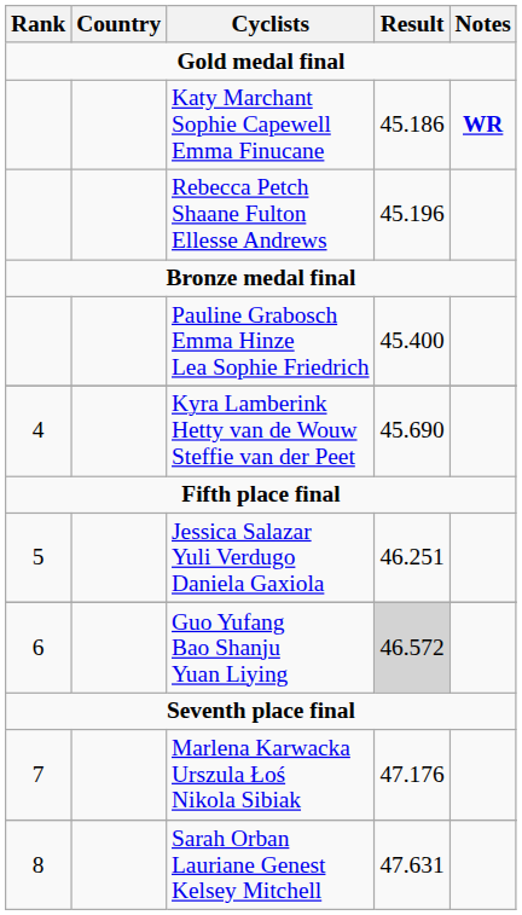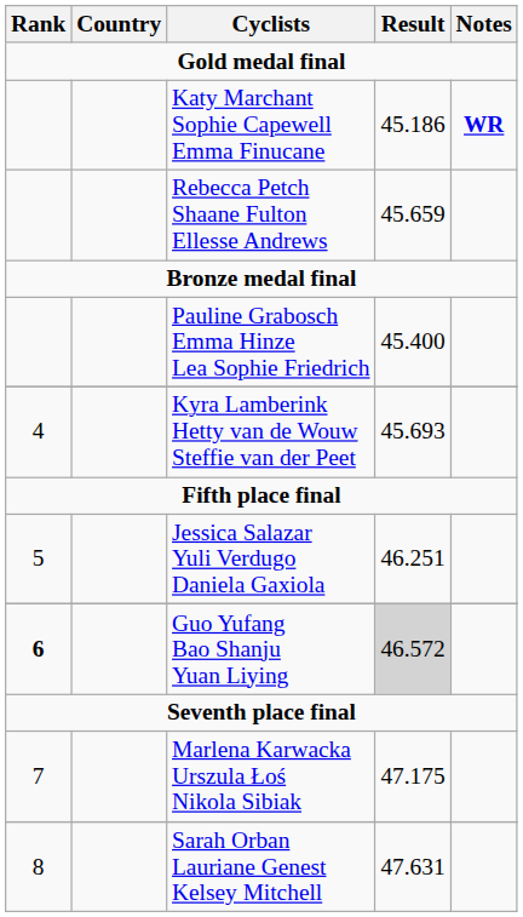 <table class="wikitable" style="text-align:center">
 <tr>
 <th>Rank</th>
 <th>Country</th>
 <th>Cyclists</th>
 <th>Result</th>
 <th>Notes</th>
 </tr>
 <tr>
 <td colspan=5><strong>Gold medal final</strong></td>
 </tr>
 <tr>
 <td></td>
 <td align=left></td>
 <td align=left><a href='#'>Katy Marchant</a><br><a href='#'>Sophie Capewell</a><br><a href='#'>Emma Finucane</a></td>
 <td>45.186</td>
 <td><strong><a href='#'>WR</a></strong></td>
 </tr>
 <tr>
 <td></td>
 <td align=left></td>
 <td align=left><a href='#'>Rebecca Petch</a><br><a href='#'>Shaane Fulton</a><br><a href='#'>Ellesse Andrews</a></td>
-<td>45.196</td>
+<td>45.659</td>
 <td></td>
 </tr>
 <tr>
 <td colspan=5><strong>Bronze medal final</strong></td>
 </tr>
 <tr>
 <td></td>
 <td align=left></td>
 <td align=left><a href='#'>Pauline Grabosch</a><br><a href='#'>Emma Hinze</a><br><a href='#'>Lea Sophie Friedrich</a></td>
 <td>45.400</td>
 <td></td>
 </tr>
 <tr>
 </tr>
 <tr>
 <td>4</td>
 <td align=left></td>
 <td align=left><a href='#'>Kyra Lamberink</a><br><a href='#'>Hetty van de Wouw</a><br><a href='#'>Steffie van der Peet</a></td>
-<td>45.690</td>
+<td>45.693</td>
 <td></td>
 </tr>
 <tr>
 <td colspan=5><strong>Fifth place final</strong></td>
 </tr>
 <tr>
 <td>5</td>
 <td align=left></td>
 <td align=left><a href='#'>Jessica Salazar</a><br><a href='#'>Yuli Verdugo</a><br><a href='#'>Daniela Gaxiola</a></td>
 <td>46.251</td>
 <td></td>
 </tr>
 <tr>
 </tr>
 <tr>
-<td>6</td>
+<td><strong>6</strong></td>
 <td align=left></td>
 <td align=left><a href='#'>Guo Yufang</a><br><a href='#'>Bao Shanju</a><br><a href='#'>Yuan Liying</a></td>
 <td style="background: lightgrey;">46.572</td>
 <td></td>
 </tr>
 <tr>
 <td colspan=5><strong>Seventh place final</strong></td>
 </tr>
 <tr>
 <td>7</td>
 <td align=left></td>
 <td align=left><a href='#'>Marlena Karwacka</a><br><a href='#'>Urszula Łoś</a><br><a href='#'>Nikola Sibiak</a></td>
-<td>47.176</td>
+<td>47.175</td>
 <td></td>
 </tr>
 <tr>
 </tr>
 <tr>
 <td>8</td>
 <td align=left></td>
 <td align=left><a href='#'>Sarah Orban</a><br><a href='#'>Lauriane Genest</a><br><a href='#'>Kelsey Mitchell</a></td>
 <td>47.631</td>
 <td></td>
 </tr>
 </table>
